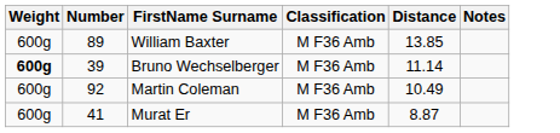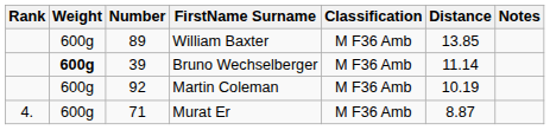 <table class="wikitable sortable" style="text-align:center">
 <tr>
+<th>Rank</th>
 <th>Weight</th>
 <th>Number</th>
 <th>FirstName Surname</th>
 <th>Classification</th>
 <th>Distance</th>
 <th>Notes</th>
 </tr>
 <tr>
+<td></td>
 <td>600g</td>
 <td>89</td>
 <td style="text-align:left"> William Baxter</td>
 <td>M F36 Amb</td>
 <td>13.85</td>
 <td></td>
 </tr>
 <tr>
+<td></td>
 <td><strong>600g</strong></td>
 <td>39</td>
 <td style="text-align:left"> Bruno Wechselberger</td>
 <td>M F36 Amb</td>
 <td>11.14</td>
 <td></td>
 </tr>
 <tr>
+<td></td>
 <td>600g</td>
 <td>92</td>
 <td style="text-align:left"> Martin Coleman</td>
 <td>M F36 Amb</td>
-<td>10.49</td>
+<td>10.19</td>
 <td></td>
 </tr>
 <tr>
+<td>4.</td>
 <td>600g</td>
-<td>41</td>
+<td>71</td>
 <td style="text-align:left"> Murat Er</td>
 <td>M F36 Amb</td>
 <td>8.87</td>
 <td></td>
 </tr>
 </table>
